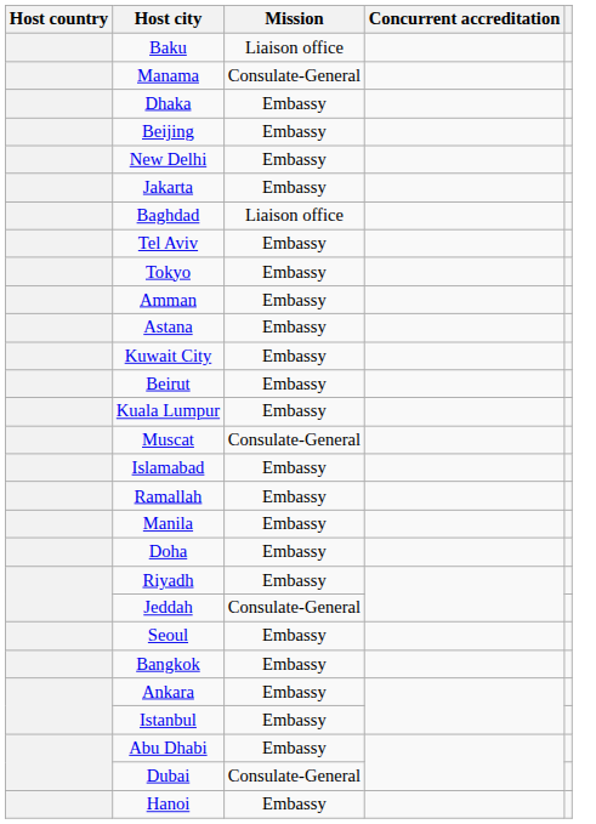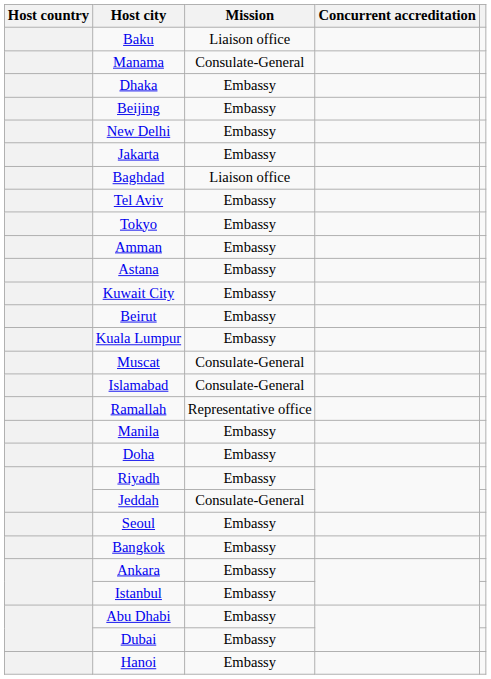 <table class="wikitable plainrowheaders" style="text-align:center;">
 <tr>
 <th scope="col">Host country</th>
 <th scope="col">Host city</th>
 <th scope="col">Mission</th>
 <th scope="col">Concurrent accreditation</th>
 <th scope="col"></th>
 </tr>
 <tr>
 <th scope="row"></th>
 <td><a href='#'>Baku</a></td>
 <td>Liaison office</td>
 <td></td>
 <td></td>
 </tr>
 <tr>
 <th scope="row"></th>
 <td><a href='#'>Manama</a></td>
 <td>Consulate-General</td>
 <td></td>
 <td></td>
 </tr>
 <tr>
 <th scope="row"></th>
 <td><a href='#'>Dhaka</a></td>
 <td>Embassy</td>
 <td></td>
 <td></td>
 </tr>
 <tr>
 <th scope="row"></th>
 <td><a href='#'>Beijing</a></td>
 <td>Embassy</td>
 <td></td>
 <td></td>
 </tr>
 <tr>
 <th scope="row"></th>
 <td><a href='#'>New Delhi</a></td>
 <td>Embassy</td>
 <td></td>
 <td></td>
 </tr>
 <tr>
 <th scope="row"></th>
 <td><a href='#'>Jakarta</a></td>
 <td>Embassy</td>
 <td></td>
 <td></td>
 </tr>
 <tr>
 <th scope="row"></th>
 <td><a href='#'>Baghdad</a></td>
 <td>Liaison office</td>
 <td></td>
 <td></td>
 </tr>
 <tr>
 <th scope="row"></th>
 <td><a href='#'>Tel Aviv</a></td>
 <td>Embassy</td>
 <td></td>
 <td></td>
 </tr>
 <tr>
 <th scope="row"></th>
 <td><a href='#'>Tokyo</a></td>
 <td>Embassy</td>
 <td></td>
 <td></td>
 </tr>
 <tr>
 <th scope="row"></th>
 <td><a href='#'>Amman</a></td>
 <td>Embassy</td>
 <td></td>
 <td></td>
 </tr>
 <tr>
 <th scope="row"></th>
 <td><a href='#'>Astana</a></td>
 <td>Embassy</td>
 <td></td>
 <td></td>
 </tr>
 <tr>
 <th scope="row"></th>
 <td><a href='#'>Kuwait City</a></td>
 <td>Embassy</td>
 <td></td>
 <td></td>
 </tr>
 <tr>
 <th scope="row"></th>
 <td><a href='#'>Beirut</a></td>
 <td>Embassy</td>
 <td></td>
 <td></td>
 </tr>
 <tr>
 <th scope="row"></th>
 <td><a href='#'>Kuala Lumpur</a></td>
 <td>Embassy</td>
 <td></td>
 <td></td>
 </tr>
 <tr>
 <th scope="row"></th>
 <td><a href='#'>Muscat</a></td>
 <td>Consulate-General</td>
 <td></td>
 <td></td>
 </tr>
 <tr>
 <th scope="row"></th>
 <td><a href='#'>Islamabad</a></td>
-<td>Embassy</td>
+<td>Consulate-General</td>
 <td></td>
 <td></td>
 </tr>
 <tr>
 <th scope="row"></th>
 <td><a href='#'>Ramallah</a></td>
-<td>Embassy</td>
+<td>Representative office</td>
 <td></td>
 <td></td>
 </tr>
 <tr>
 <th scope="row"></th>
 <td><a href='#'>Manila</a></td>
 <td>Embassy</td>
 <td></td>
 <td></td>
 </tr>
 <tr>
 <th scope="row"></th>
 <td><a href='#'>Doha</a></td>
 <td>Embassy</td>
 <td></td>
 <td></td>
 </tr>
 <tr>
 <th scope="row" rowspan="2"></th>
 <td><a href='#'>Riyadh</a></td>
 <td>Embassy</td>
 <td rowspan="2"></td>
 <td></td>
 </tr>
 <tr>
 <td><a href='#'>Jeddah</a></td>
 <td>Consulate-General</td>
 <td></td>
 </tr>
 <tr>
 <th scope="row"></th>
 <td><a href='#'>Seoul</a></td>
 <td>Embassy</td>
 <td></td>
 <td></td>
 </tr>
 <tr>
 <th scope="row"></th>
 <td><a href='#'>Bangkok</a></td>
 <td>Embassy</td>
 <td></td>
 <td></td>
 </tr>
 <tr>
 <th scope="row" rowspan="2"></th>
 <td><a href='#'>Ankara</a></td>
 <td>Embassy</td>
 <td rowspan="2"></td>
 <td></td>
 </tr>
 <tr>
 <td><a href='#'>Istanbul</a></td>
 <td>Embassy</td>
 <td></td>
 </tr>
 <tr>
 <th scope="row" rowspan="2"></th>
 <td><a href='#'>Abu Dhabi</a></td>
 <td>Embassy</td>
 <td rowspan="2"></td>
 <td></td>
 </tr>
 <tr>
 <td><a href='#'>Dubai</a></td>
-<td>Consulate-General</td>
+<td>Embassy</td>
 <td></td>
 </tr>
 <tr>
 <th scope="row"></th>
 <td><a href='#'>Hanoi</a></td>
 <td>Embassy</td>
 <td></td>
 <td></td>
 </tr>
 </table>
